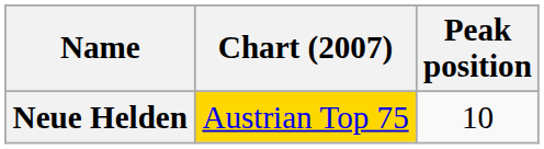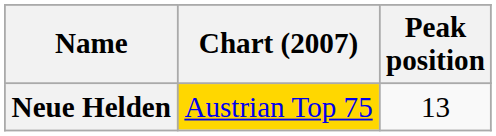 <table class="wikitable">
 <tr>
 <th align="left">Name</th>
 <th style="text-align:center;">Chart (2007)</th>
 <th align="right">Peak<br>position</th>
 </tr>
 <tr>
 <th align="left">Neue Helden</th>
 <td align="left" style="background: gold;"><a href='#'>Austrian Top 75</a></td>
-<td style="text-align:center;">10</td>
+<td style="text-align:center;">13</td>
 </tr>
 </table>
